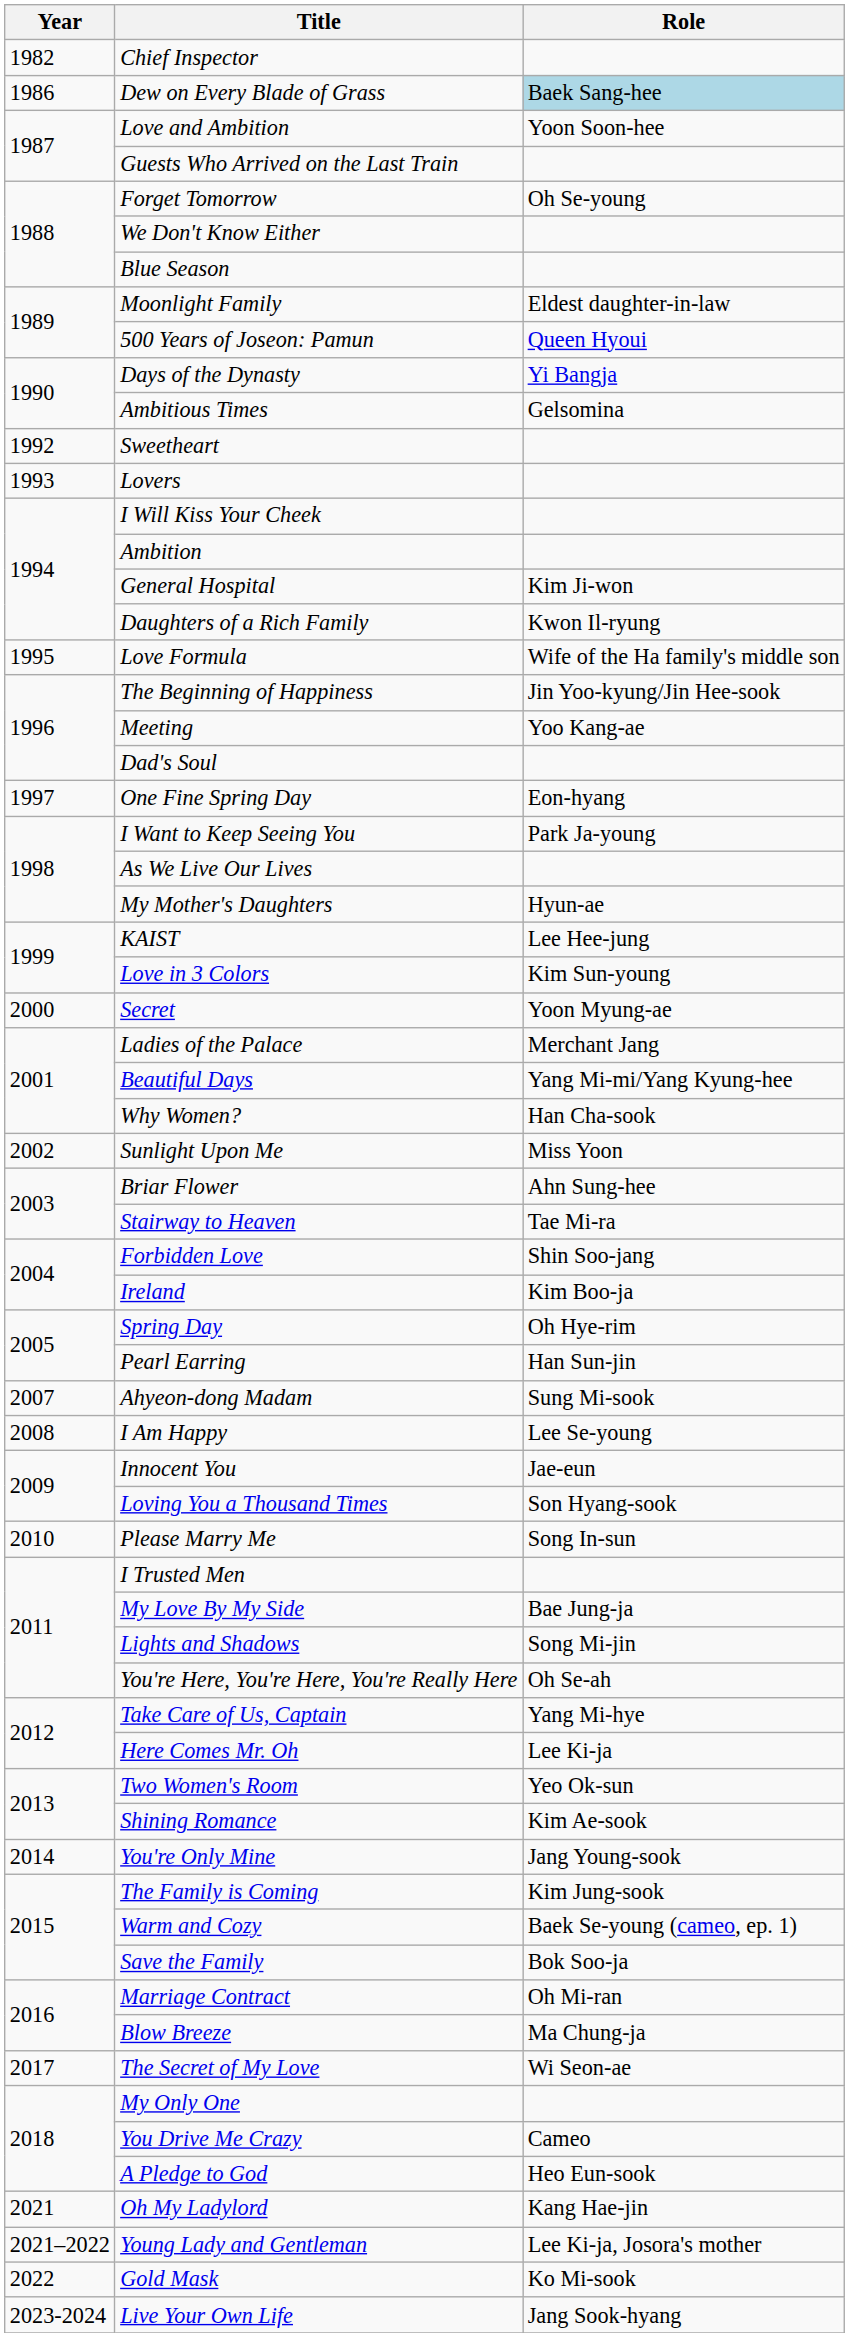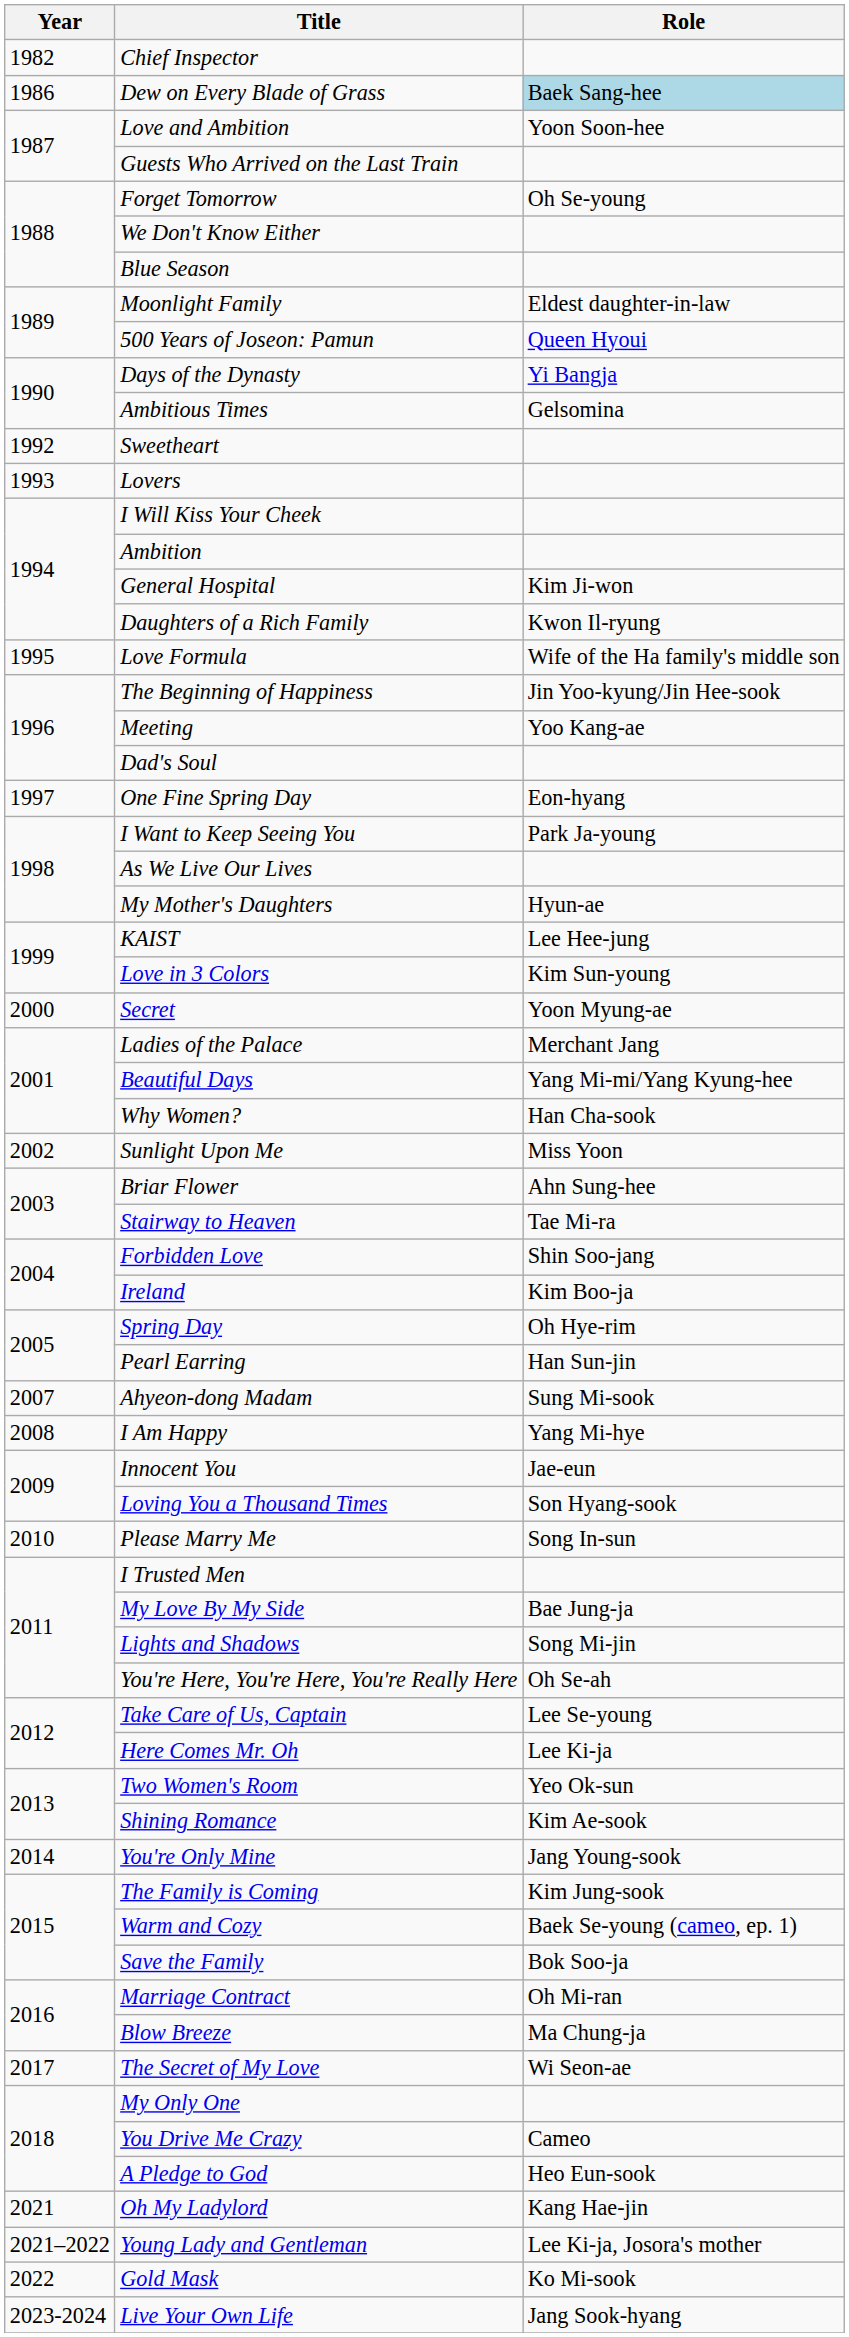 <table class="wikitable">
 <tr>
 <th>Year</th>
 <th>Title</th>
 <th>Role</th>
 </tr>
 <tr>
 <td>1982</td>
 <td><em>Chief Inspector</em></td>
 <td></td>
 </tr>
 <tr>
 <td>1986</td>
 <td><em>Dew on Every Blade of Grass</em></td>
 <td style="background: lightblue;">Baek Sang-hee</td>
 </tr>
 <tr>
 <td rowspan=2>1987</td>
 <td><em>Love and Ambition</em></td>
 <td>Yoon Soon-hee</td>
 </tr>
 <tr>
 <td><em>Guests Who Arrived on the Last Train</em></td>
 <td></td>
 </tr>
 <tr>
 <td rowspan=3>1988</td>
 <td><em>Forget Tomorrow</em></td>
 <td>Oh Se-young</td>
 </tr>
 <tr>
 <td><em>We Don't Know Either</em></td>
 <td></td>
 </tr>
 <tr>
 <td><em>Blue Season</em></td>
 <td></td>
 </tr>
 <tr>
 <td rowspan=2>1989</td>
 <td><em>Moonlight Family</em></td>
 <td>Eldest daughter-in-law</td>
 </tr>
 <tr>
 <td><em>500 Years of Joseon: Pamun</em></td>
 <td><a href='#'>Queen Hyoui</a></td>
 </tr>
 <tr>
 <td rowspan=2>1990</td>
 <td><em>Days of the Dynasty</em></td>
 <td><a href='#'>Yi Bangja</a></td>
 </tr>
 <tr>
 <td><em>Ambitious Times</em></td>
 <td>Gelsomina</td>
 </tr>
 <tr>
 <td>1992</td>
 <td><em>Sweetheart</em></td>
 <td></td>
 </tr>
 <tr>
 <td>1993</td>
 <td><em>Lovers</em></td>
 <td></td>
 </tr>
 <tr>
 <td rowspan=4>1994</td>
 <td><em>I Will Kiss Your Cheek</em></td>
 <td></td>
 </tr>
 <tr>
 <td><em>Ambition</em></td>
 <td></td>
 </tr>
 <tr>
 <td><em>General Hospital</em></td>
 <td>Kim Ji-won</td>
 </tr>
 <tr>
 <td><em>Daughters of a Rich Family</em></td>
 <td>Kwon Il-ryung</td>
 </tr>
 <tr>
 <td>1995</td>
 <td><em>Love Formula</em></td>
 <td>Wife of the Ha family's middle son</td>
 </tr>
 <tr>
 <td rowspan=3>1996</td>
 <td><em>The Beginning of Happiness</em></td>
 <td>Jin Yoo-kyung/Jin Hee-sook</td>
 </tr>
 <tr>
 <td><em>Meeting</em></td>
 <td>Yoo Kang-ae</td>
 </tr>
 <tr>
 <td><em>Dad's Soul</em></td>
 <td></td>
 </tr>
 <tr>
 <td>1997</td>
 <td><em>One Fine Spring Day</em></td>
 <td>Eon-hyang</td>
 </tr>
 <tr>
 <td rowspan=3>1998</td>
 <td><em>I Want to Keep Seeing You</em></td>
 <td>Park Ja-young</td>
 </tr>
 <tr>
 <td><em>As We Live Our Lives</em></td>
 <td></td>
 </tr>
 <tr>
 <td><em>My Mother's Daughters</em></td>
 <td>Hyun-ae</td>
 </tr>
 <tr>
 <td rowspan=2>1999</td>
 <td><em>KAIST</em></td>
 <td>Lee Hee-jung</td>
 </tr>
 <tr>
 <td><em><a href='#'>Love in 3 Colors</a></em></td>
 <td>Kim Sun-young</td>
 </tr>
 <tr>
 <td>2000</td>
 <td><em><a href='#'>Secret</a></em></td>
 <td>Yoon Myung-ae</td>
 </tr>
 <tr>
 <td rowspan=3>2001</td>
 <td><em>Ladies of the Palace</em></td>
 <td>Merchant Jang</td>
 </tr>
 <tr>
 <td><em><a href='#'>Beautiful Days</a></em></td>
 <td>Yang Mi-mi/Yang Kyung-hee</td>
 </tr>
 <tr>
 <td><em>Why Women?</em></td>
 <td>Han Cha-sook</td>
 </tr>
 <tr>
 <td>2002</td>
 <td><em>Sunlight Upon Me</em></td>
 <td>Miss Yoon</td>
 </tr>
 <tr>
 <td rowspan=2>2003</td>
 <td><em>Briar Flower</em></td>
 <td>Ahn Sung-hee</td>
 </tr>
 <tr>
 <td><em><a href='#'>Stairway to Heaven</a></em></td>
 <td>Tae Mi-ra</td>
 </tr>
 <tr>
 <td rowspan=2>2004</td>
 <td><em><a href='#'>Forbidden Love</a></em></td>
 <td>Shin Soo-jang</td>
 </tr>
 <tr>
 <td><em><a href='#'>Ireland</a></em></td>
 <td>Kim Boo-ja</td>
 </tr>
 <tr>
 <td rowspan=2>2005</td>
 <td><em><a href='#'>Spring Day</a></em></td>
 <td>Oh Hye-rim</td>
 </tr>
 <tr>
 <td><em>Pearl Earring</em></td>
 <td>Han Sun-jin</td>
 </tr>
 <tr>
 <td>2007</td>
 <td><em>Ahyeon-dong Madam</em></td>
 <td>Sung Mi-sook</td>
 </tr>
 <tr>
 <td>2008</td>
 <td><em>I Am Happy</em></td>
-<td>Lee Se-young</td>
+<td>Yang Mi-hye</td>
 </tr>
 <tr>
 <td rowspan=2>2009</td>
 <td><em>Innocent You</em></td>
 <td>Jae-eun</td>
 </tr>
 <tr>
 <td><em><a href='#'>Loving You a Thousand Times</a></em></td>
 <td>Son Hyang-sook</td>
 </tr>
 <tr>
 <td>2010</td>
 <td><em>Please Marry Me</em></td>
 <td>Song In-sun</td>
 </tr>
 <tr>
 <td rowspan=4>2011</td>
 <td><em>I Trusted Men</em></td>
 <td></td>
 </tr>
 <tr>
 <td><em><a href='#'>My Love By My Side</a></em></td>
 <td>Bae Jung-ja</td>
 </tr>
 <tr>
 <td><em><a href='#'>Lights and Shadows</a></em></td>
 <td>Song Mi-jin</td>
 </tr>
 <tr>
 <td><em>You're Here, You're Here, You're Really Here</em></td>
 <td>Oh Se-ah</td>
 </tr>
 <tr>
 <td rowspan=2>2012</td>
 <td><em><a href='#'>Take Care of Us, Captain</a></em></td>
-<td>Yang Mi-hye</td>
+<td>Lee Se-young</td>
 </tr>
 <tr>
 <td><em><a href='#'>Here Comes Mr. Oh</a></em></td>
 <td>Lee Ki-ja</td>
 </tr>
 <tr>
 <td rowspan=2>2013</td>
 <td><em><a href='#'>Two Women's Room</a></em></td>
 <td>Yeo Ok-sun</td>
 </tr>
 <tr>
 <td><em><a href='#'>Shining Romance</a></em></td>
 <td>Kim Ae-sook</td>
 </tr>
 <tr>
 <td>2014</td>
 <td><em><a href='#'>You're Only Mine</a></em></td>
 <td>Jang Young-sook</td>
 </tr>
 <tr>
 <td rowspan=3>2015</td>
 <td><em><a href='#'>The Family is Coming</a></em></td>
 <td>Kim Jung-sook</td>
 </tr>
 <tr>
 <td><em><a href='#'>Warm and Cozy</a></em></td>
 <td>Baek Se-young (<a href='#'>cameo</a>, ep. 1)</td>
 </tr>
 <tr>
 <td><em><a href='#'>Save the Family</a></em></td>
 <td>Bok Soo-ja</td>
 </tr>
 <tr>
 <td rowspan=2>2016</td>
 <td><em><a href='#'>Marriage Contract</a></em></td>
 <td>Oh Mi-ran</td>
 </tr>
 <tr>
 <td><em><a href='#'>Blow Breeze</a></em></td>
 <td>Ma Chung-ja</td>
 </tr>
 <tr>
 <td>2017</td>
 <td><em><a href='#'>The Secret of My Love</a></em></td>
 <td>Wi Seon-ae</td>
 </tr>
 <tr>
 <td rowspan=3>2018</td>
 <td><em><a href='#'>My Only One</a></em></td>
 <td></td>
 </tr>
 <tr>
 <td><em><a href='#'>You Drive Me Crazy</a></em></td>
 <td>Cameo</td>
 </tr>
 <tr>
 <td><em><a href='#'>A Pledge to God</a></em></td>
 <td>Heo Eun-sook</td>
 </tr>
 <tr>
 <td rowspan=1>2021</td>
 <td><em><a href='#'>Oh My Ladylord</a></em></td>
 <td>Kang Hae-jin</td>
 </tr>
 <tr>
 <td>2021–2022</td>
 <td><em><a href='#'>Young Lady and Gentleman</a></em></td>
 <td>Lee Ki-ja, Josora's mother</td>
 </tr>
 <tr>
 <td>2022</td>
 <td><em><a href='#'>Gold Mask</a></em></td>
 <td>Ko Mi-sook</td>
 </tr>
 <tr>
 <td>2023-2024</td>
 <td><em><a href='#'>Live Your Own Life</a></em></td>
 <td>Jang Sook-hyang</td>
 </tr>
 </table>
